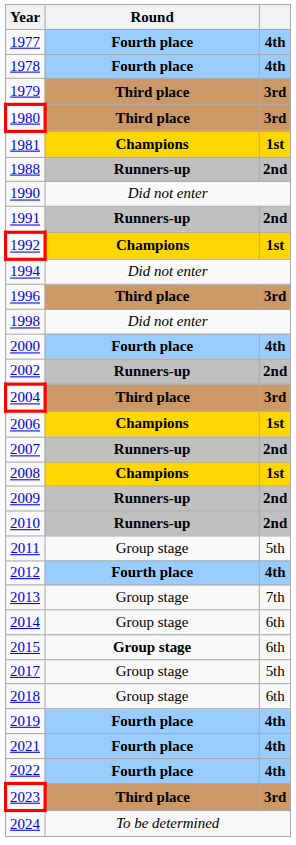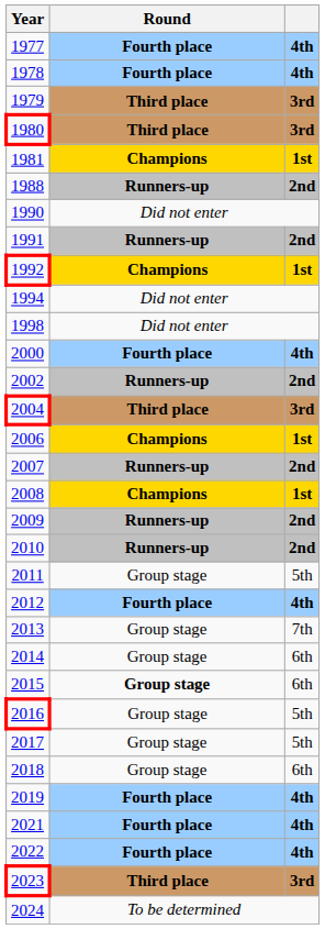 <table class="wikitable" style="text-align: center; font-size:90%">
 <tr>
 <th>Year</th>
 <th style="width:200px">Round</th>
 <th></th>
 </tr>
 <tr>
 <td><a href='#'>1977</a></td>
 <td bgcolor="9acdff"><strong>Fourth place</strong></td>
 <td bgcolor="9acdff"><strong>4th</strong></td>
 </tr>
 <tr>
 <td><a href='#'>1978</a></td>
 <td bgcolor="9acdff"><strong>Fourth place</strong></td>
 <td bgcolor="9acdff"><strong>4th</strong></td>
 </tr>
 <tr>
 <td><a href='#'>1979</a></td>
 <td bgcolor="cc9966"><strong>Third place</strong></td>
 <td bgcolor="cc9966"><strong>3rd</strong></td>
 </tr>
 <tr>
 <td style="border: 3px solid red"><a href='#'>1980</a></td>
 <td bgcolor="cc9966"><strong>Third place</strong></td>
 <td bgcolor="cc9966"><strong>3rd</strong></td>
 </tr>
 <tr>
 <td><a href='#'>1981</a></td>
 <td bgcolor=Gold><strong>Champions</strong></td>
 <td bgcolor=Gold><strong>1st</strong></td>
 </tr>
 <tr>
 <td><a href='#'>1988</a></td>
 <td bgcolor=Silver><strong>Runners-up</strong></td>
 <td bgcolor=Silver><strong>2nd</strong></td>
 </tr>
 <tr>
 <td><a href='#'>1990</a></td>
 <td colspan="2"><em>Did not enter</em></td>
 </tr>
 <tr>
 <td><a href='#'>1991</a></td>
 <td bgcolor=Silver><strong>Runners-up</strong></td>
 <td bgcolor=Silver><strong>2nd</strong></td>
 </tr>
 <tr>
 <td style="border: 3px solid red"><a href='#'>1992</a></td>
 <td bgcolor=Gold><strong>Champions</strong></td>
 <td bgcolor=Gold><strong>1st</strong></td>
 </tr>
 <tr>
 <td><a href='#'>1994</a></td>
 <td colspan="2"><em>Did not enter</em></td>
-</tr>
-<tr>
-<td><a href='#'>1996</a></td>
-<td bgcolor="cc9966"><strong>Third place</strong></td>
-<td bgcolor="cc9966"><strong>3rd</strong></td>
 </tr>
 <tr>
 <td><a href='#'>1998</a></td>
 <td colspan="2"><em>Did not enter</em></td>
 </tr>
 <tr>
 <td><a href='#'>2000</a></td>
 <td bgcolor="9acdff"><strong>Fourth place</strong></td>
 <td bgcolor="9acdff"><strong>4th</strong></td>
 </tr>
 <tr>
 <td><a href='#'>2002</a></td>
 <td bgcolor=Silver><strong>Runners-up</strong></td>
 <td bgcolor=Silver><strong>2nd</strong></td>
 </tr>
 <tr>
 <td style="border: 3px solid red"><a href='#'>2004</a></td>
 <td bgcolor="cc9966"><strong>Third place</strong></td>
 <td bgcolor="cc9966"><strong>3rd</strong></td>
 </tr>
 <tr>
 <td><a href='#'>2006</a></td>
 <td bgcolor=Gold><strong>Champions</strong></td>
 <td bgcolor=Gold><strong>1st</strong></td>
 </tr>
 <tr>
 <td><a href='#'>2007</a></td>
 <td bgcolor=Silver><strong>Runners-up</strong></td>
 <td bgcolor=Silver><strong>2nd</strong></td>
 </tr>
 <tr>
 <td><a href='#'>2008</a></td>
 <td bgcolor=Gold><strong>Champions</strong></td>
 <td bgcolor=Gold><strong>1st</strong></td>
 </tr>
 <tr>
 <td><a href='#'>2009</a></td>
 <td bgcolor=Silver><strong>Runners-up</strong></td>
 <td bgcolor=Silver><strong>2nd</strong></td>
 </tr>
 <tr>
 <td><a href='#'>2010</a></td>
 <td bgcolor=Silver><strong>Runners-up</strong></td>
 <td bgcolor=Silver><strong>2nd</strong></td>
 </tr>
 <tr>
 <td><a href='#'>2011</a></td>
 <td>Group stage</td>
 <td>5th</td>
 </tr>
 <tr>
 <td><a href='#'>2012</a></td>
 <td bgcolor="9acdff"><strong>Fourth place</strong></td>
 <td bgcolor="9acdff"><strong>4th</strong></td>
 </tr>
 <tr>
 <td><a href='#'>2013</a></td>
 <td>Group stage</td>
 <td>7th</td>
 </tr>
 <tr>
 <td><a href='#'>2014</a></td>
 <td>Group stage</td>
 <td>6th</td>
 </tr>
 <tr>
 <td><a href='#'>2015</a></td>
 <td><strong>Group stage</strong></td>
 <td>6th</td>
 </tr>
 <tr>
+<td style="border: 3px solid red"><a href='#'>2016</a></td>
+<td>Group stage</td>
+<td>5th</td>
+</tr>
+<tr>
 <td><a href='#'>2017</a></td>
 <td>Group stage</td>
 <td>5th</td>
 </tr>
 <tr>
 <td><a href='#'>2018</a></td>
 <td>Group stage</td>
 <td>6th</td>
 </tr>
 <tr>
 <td><a href='#'>2019</a></td>
 <td bgcolor="9acdff"><strong>Fourth place</strong></td>
 <td bgcolor="9acdff"><strong>4th</strong></td>
 </tr>
 <tr>
 <td><a href='#'>2021</a></td>
 <td bgcolor="9acdff"><strong>Fourth place</strong></td>
 <td bgcolor="9acdff"><strong>4th</strong></td>
 </tr>
 <tr>
 <td><a href='#'>2022</a></td>
 <td bgcolor="9acdff"><strong>Fourth place</strong></td>
 <td bgcolor="9acdff"><strong>4th</strong></td>
 </tr>
 <tr>
 <td style="border: 3px solid red"><a href='#'>2023</a></td>
 <td bgcolor="cc9966"><strong>Third place</strong></td>
 <td bgcolor="cc9966"><strong>3rd</strong></td>
 </tr>
 <tr>
 <td><a href='#'>2024</a></td>
 <td colspan="2"><em>To be determined</em></td>
 </tr>
 </table>
